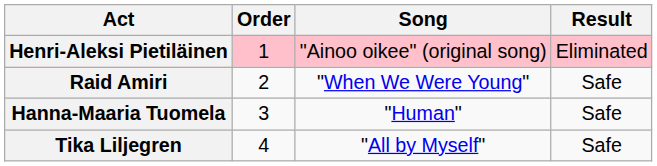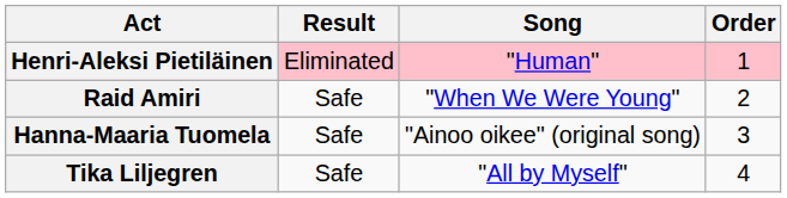 <table class="wikitable plainrowheaders" style="text-align:center;">
 <tr>
 <th scope="col">Act</th>
+<th scope="col">Result</th>
+<th scope="col">Song</th>
 <th scope="col">Order</th>
-<th scope="col">Song</th>
-<th scope="col">Result</th>
 </tr>
 <tr style="background:pink;">
 <th scope=row>Henri-Aleksi Pietiläinen</th>
+<td>Eliminated</td>
+<td>"<a href='#'>Human</a>"</td>
 <td>1</td>
-<td>"Ainoo oikee" (original song)</td>
-<td>Eliminated</td>
 </tr>
 <tr>
 <th scope=row>Raid Amiri</th>
+<td>Safe</td>
+<td>"<a href='#'>When We Were Young</a>"</td>
 <td>2</td>
-<td>"<a href='#'>When We Were Young</a>"</td>
-<td>Safe</td>
 </tr>
 <tr>
 <th scope=row>Hanna-Maaria Tuomela</th>
+<td>Safe</td>
+<td>"Ainoo oikee" (original song)</td>
 <td>3</td>
-<td>"<a href='#'>Human</a>"</td>
-<td>Safe</td>
 </tr>
 <tr>
 <th scope=row>Tika Liljegren</th>
+<td>Safe</td>
+<td>"<a href='#'>All by Myself</a>"</td>
 <td>4</td>
-<td>"<a href='#'>All by Myself</a>"</td>
-<td>Safe</td>
 </tr>
 </table>
